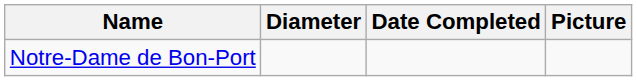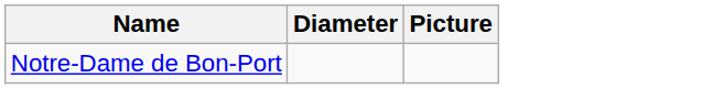 <table class="wikitable">
 <tr>
 <th>Name</th>
 <th>Diameter</th>
-<th>Date Completed</th>
 <th>Picture</th>
 </tr>
 <tr>
 <td><a href='#'>Notre-Dame de Bon-Port</a></td>
 <td></td>
 <td></td>
-<td></td>
 </tr>
 </table>
